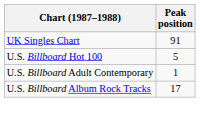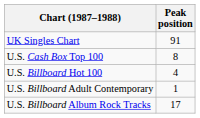 <table class="wikitable">
 <tr>
 <th>Chart (1987–1988)</th>
 <th>Peak<br>position</th>
 </tr>
 <tr>
 <td><a href='#'>UK Singles Chart</a></td>
 <td align="center">91</td>
 </tr>
 <tr>
+<td>U.S. <a href='#'><em>Cash Box</em> Top 100</a></td>
+<td align="center">8</td>
+</tr>
+<tr>
 <td>U.S. <a href='#'><em>Billboard</em> Hot 100</a></td>
-<td align="center">5</td>
+<td align="center">4</td>
 </tr>
 <tr>
 <td>U.S. <em>Billboard</em> Adult Contemporary</td>
 <td align="center">1</td>
 </tr>
 <tr>
 <td>U.S. <em>Billboard</em> <a href='#'>Album Rock Tracks</a></td>
 <td align="center">17</td>
 </tr>
 </table>
